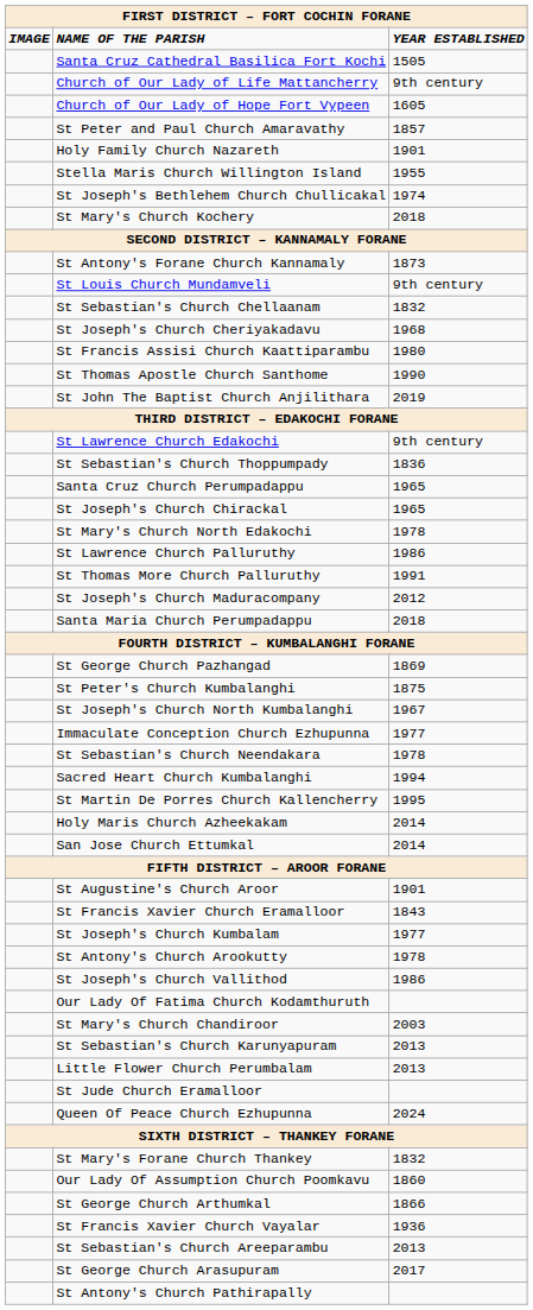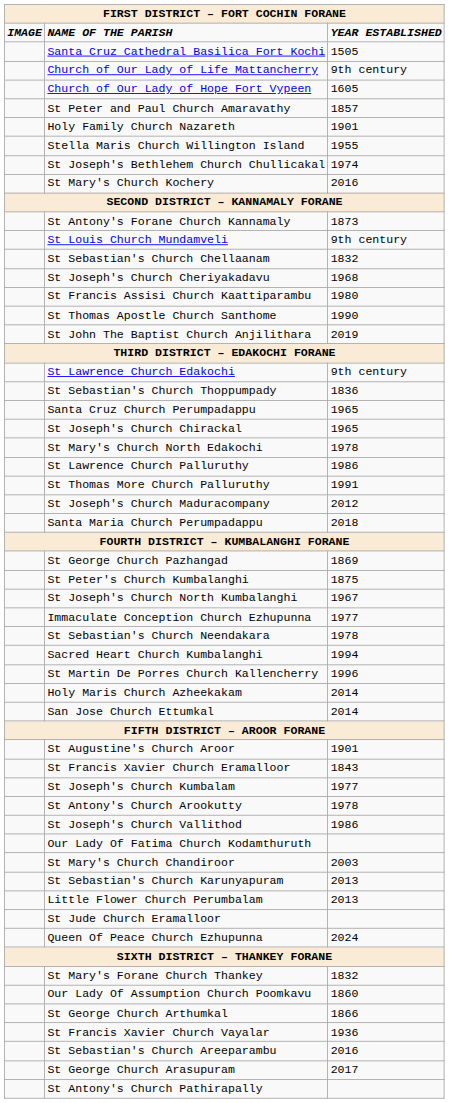 <table class="wikitable">
 <tr>
 <td colspan=3 style="background:#FAEBD7; text-align:center;"><strong>FIRST DISTRICT – FORT COCHIN FORANE</strong></td>
 </tr>
 <tr>
 <td><strong><em>IMAGE</em></strong></td>
 <td><strong><em>NAME OF THE PARISH</em></strong></td>
 <td><strong><em>YEAR ESTABLISHED</em></strong></td>
 </tr>
 <tr>
 <td></td>
 <td><a href='#'>Santa Cruz Cathedral Basilica Fort Kochi</a></td>
 <td>1505</td>
 </tr>
 <tr>
 <td></td>
 <td><a href='#'>Church of Our Lady of Life Mattancherry</a></td>
 <td>9th century</td>
 </tr>
 <tr>
 <td></td>
 <td Church of Our Lady of Hope><a href='#'>Church of Our Lady of Hope Fort Vypeen</a></td>
 <td>1605</td>
 </tr>
 <tr>
 <td></td>
 <td>St Peter and Paul Church Amaravathy</td>
 <td>1857</td>
 </tr>
 <tr>
 <td></td>
 <td>Holy Family Church Nazareth</td>
 <td>1901</td>
 </tr>
 <tr>
 <td></td>
 <td>Stella Maris Church Willington Island</td>
 <td>1955</td>
 </tr>
 <tr>
 <td></td>
 <td>St Joseph's Bethlehem Church Chullicakal</td>
 <td>1974</td>
 </tr>
 <tr>
 <td></td>
 <td>St Mary's Church Kochery</td>
-<td>2018</td>
+<td>2016</td>
 </tr>
 <tr>
 <th colspan="3" style="background:#FAEBD7; text-align:center;"><strong>SECOND DISTRICT – KANNAMALY FORANE</strong></th>
 </tr>
 <tr>
 <td></td>
 <td>St Antony's Forane Church Kannamaly</td>
 <td>1873</td>
 </tr>
 <tr>
 <td></td>
 <td><a href='#'>St Louis Church Mundamveli</a></td>
 <td>9th century</td>
 </tr>
 <tr>
 <td></td>
 <td>St Sebastian's Church Chellaanam</td>
 <td>1832</td>
 </tr>
 <tr>
 <td></td>
 <td>St Joseph's Church Cheriyakadavu</td>
 <td>1968</td>
 </tr>
 <tr>
 <td></td>
 <td>St Francis Assisi Church Kaattiparambu</td>
 <td>1980</td>
 </tr>
 <tr>
 <td></td>
 <td>St Thomas Apostle Church Santhome</td>
 <td>1990</td>
 </tr>
 <tr>
 <td></td>
 <td>St John The Baptist Church Anjilithara</td>
 <td>2019</td>
 </tr>
 <tr>
 <th colspan="3" style="background:#FAEBD7; text-align:center;"><strong>THIRD DISTRICT – EDAKOCHI FORANE</strong></th>
 </tr>
 <tr>
 <td></td>
 <td><a href='#'>St Lawrence Church Edakochi</a></td>
 <td>9th century</td>
 </tr>
 <tr>
 <td></td>
 <td>St Sebastian's Church Thoppumpady</td>
 <td>1836</td>
 </tr>
 <tr>
 <td></td>
 <td>Santa Cruz Church Perumpadappu</td>
 <td>1965</td>
 </tr>
 <tr>
 <td></td>
 <td>St Joseph's Church Chirackal</td>
 <td>1965</td>
 </tr>
 <tr>
 <td></td>
 <td>St Mary's Church North Edakochi</td>
 <td>1978</td>
 </tr>
 <tr>
 <td></td>
 <td>St Lawrence Church Palluruthy</td>
 <td>1986</td>
 </tr>
 <tr>
 <td></td>
 <td>St Thomas More Church Palluruthy</td>
 <td>1991</td>
 </tr>
 <tr>
 <td></td>
 <td>St Joseph's Church Maduracompany</td>
 <td>2012</td>
 </tr>
 <tr>
 <td></td>
 <td>Santa Maria Church Perumpadappu</td>
 <td>2018</td>
 </tr>
 <tr>
 <th colspan="3" style="background:#FAEBD7; text-align:center;"><strong>FOURTH DISTRICT – KUMBALANGHI FORANE</strong></th>
 </tr>
 <tr>
 <td></td>
 <td>St George Church Pazhangad</td>
 <td>1869</td>
 </tr>
 <tr>
 <td></td>
 <td>St Peter's Church Kumbalanghi</td>
 <td>1875</td>
 </tr>
 <tr>
 <td></td>
 <td>St Joseph's Church North Kumbalanghi</td>
 <td>1967</td>
 </tr>
 <tr>
 <td></td>
 <td>Immaculate Conception Church Ezhupunna</td>
 <td>1977</td>
 </tr>
 <tr>
 <td></td>
 <td>St Sebastian's Church Neendakara</td>
 <td>1978</td>
 </tr>
 <tr>
 <td></td>
 <td>Sacred Heart Church Kumbalanghi</td>
 <td>1994</td>
 </tr>
 <tr>
 <td></td>
 <td>St Martin De Porres Church Kallencherry</td>
-<td>1995</td>
+<td>1996</td>
 </tr>
 <tr>
 <td></td>
 <td>Holy Maris Church Azheekakam</td>
 <td>2014</td>
 </tr>
 <tr>
 <td></td>
 <td>San Jose Church Ettumkal</td>
 <td>2014</td>
 </tr>
 <tr>
 <th colspan="3" style="background:#FAEBD7; text-align:center;"><strong>FIFTH DISTRICT – AROOR FORANE</strong></th>
 </tr>
 <tr>
 <td></td>
 <td>St Augustine's Church Aroor</td>
 <td>1901</td>
 </tr>
 <tr>
 <td></td>
 <td>St Francis Xavier Church Eramalloor</td>
 <td>1843</td>
 </tr>
 <tr>
 <td></td>
 <td>St Joseph's Church Kumbalam</td>
 <td>1977</td>
 </tr>
 <tr>
 <td></td>
 <td>St Antony's Church Arookutty</td>
 <td>1978</td>
 </tr>
 <tr>
 <td></td>
 <td>St Joseph's Church Vallithod</td>
 <td>1986</td>
 </tr>
 <tr>
 <td></td>
 <td>Our Lady Of Fatima Church Kodamthuruth</td>
 </tr>
 <tr>
 <td></td>
 <td>St Mary's Church Chandiroor</td>
 <td>2003</td>
 </tr>
 <tr>
 <td></td>
 <td>St Sebastian's Church Karunyapuram</td>
 <td>2013</td>
 </tr>
 <tr>
 <td></td>
 <td>Little Flower Church Perumbalam</td>
 <td>2013</td>
 </tr>
 <tr>
 <td></td>
 <td>St Jude Church Eramalloor</td>
 <td></td>
 </tr>
 <tr>
 <td></td>
 <td>Queen Of Peace Church Ezhupunna</td>
 <td>2024</td>
 </tr>
 <tr>
 <th colspan="3" style="background:#FAEBD7; text-align:center;"><strong>SIXTH DISTRICT – THANKEY FORANE</strong></th>
 </tr>
 <tr>
 <td></td>
 <td>St Mary's Forane Church Thankey</td>
 <td>1832</td>
 </tr>
 <tr>
 <td></td>
 <td>Our Lady Of Assumption Church Poomkavu</td>
 <td>1860</td>
 </tr>
 <tr>
 <td></td>
 <td>St George Church Arthumkal</td>
 <td>1866</td>
 </tr>
 <tr>
 <td></td>
 <td>St Francis Xavier Church Vayalar</td>
 <td>1936</td>
 </tr>
 <tr>
 <td></td>
 <td>St Sebastian's Church Areeparambu</td>
-<td>2013</td>
+<td>2016</td>
 </tr>
 <tr>
 <td></td>
 <td>St George Church Arasupuram</td>
 <td>2017</td>
 </tr>
 <tr>
 <td></td>
 <td>St Antony's Church Pathirapally</td>
 <td></td>
 </tr>
 </table>
